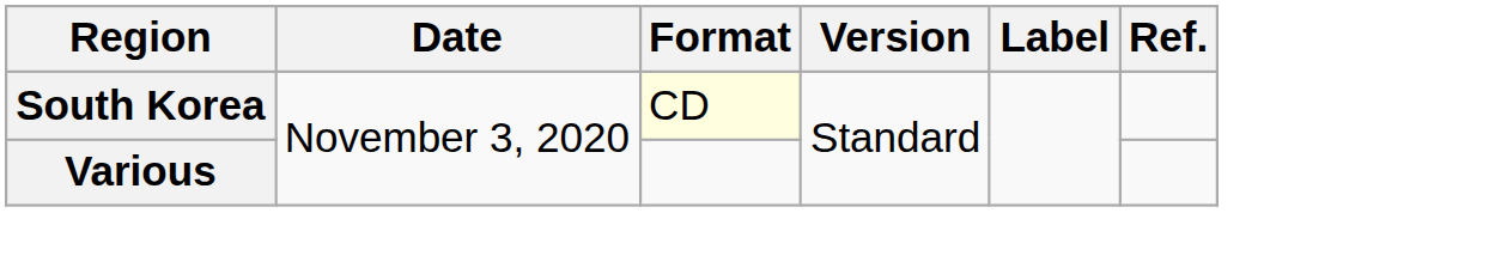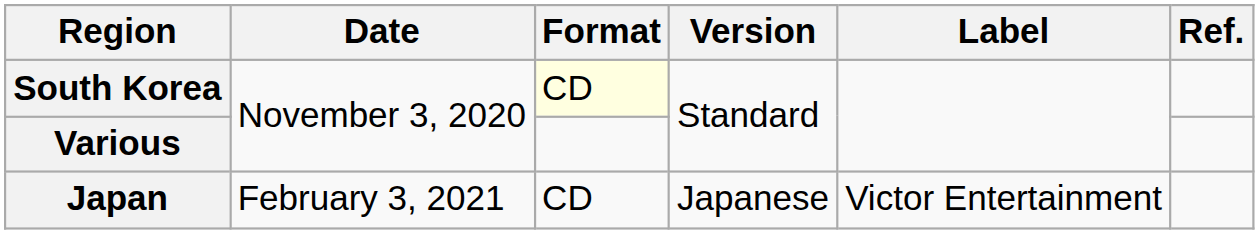 <table class="wikitable plainrowheaders">
 <tr>
 <th>Region</th>
 <th>Date</th>
 <th>Format</th>
 <th>Version</th>
 <th>Label</th>
 <th>Ref.</th>
 </tr>
 <tr>
 <th scope="row">South Korea</th>
 <td rowspan="2">November 3, 2020</td>
 <td style="background: lightyellow;">CD</td>
 <td rowspan="2">Standard</td>
 <td rowspan="2"></td>
 <td></td>
 </tr>
 <tr>
 <th scope="row">Various</th>
 <td></td>
 <td></td>
 </tr>
+<tr>
+<th scope="row">Japan</th>
+<td>February 3, 2021</td>
+<td>CD</td>
+<td>Japanese</td>
+<td>Victor Entertainment</td>
+<td></td>
+</tr>
 </table>
